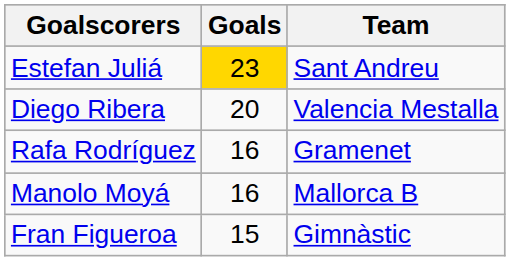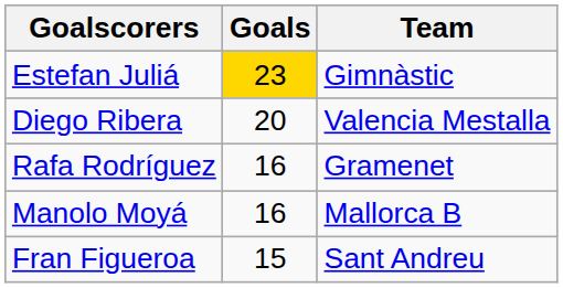 <table class="wikitable sortable">
 <tr>
 <th>Goalscorers</th>
 <th>Goals</th>
 <th>Team</th>
 </tr>
 <tr>
 <td> <a href='#'>Estefan Juliá</a></td>
 <td align=center style="background: gold;">23</td>
-<td><a href='#'>Sant Andreu</a></td>
+<td><a href='#'>Gimnàstic</a></td>
 </tr>
 <tr>
 <td> <a href='#'>Diego Ribera</a></td>
 <td align=center>20</td>
 <td><a href='#'>Valencia Mestalla</a></td>
 </tr>
 <tr>
 <td> <a href='#'>Rafa Rodríguez</a></td>
 <td align=center>16</td>
 <td><a href='#'>Gramenet</a></td>
 </tr>
 <tr>
 <td> <a href='#'>Manolo Moyá</a></td>
 <td align=center>16</td>
 <td><a href='#'>Mallorca B</a></td>
 </tr>
 <tr>
 <td> <a href='#'>Fran Figueroa</a></td>
 <td align=center>15</td>
-<td><a href='#'>Gimnàstic</a></td>
+<td><a href='#'>Sant Andreu</a></td>
 </tr>
 </table>
